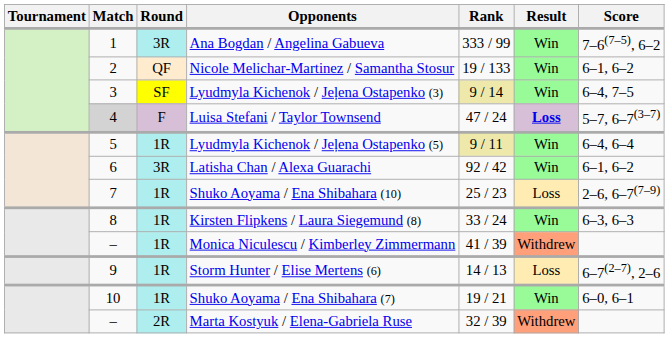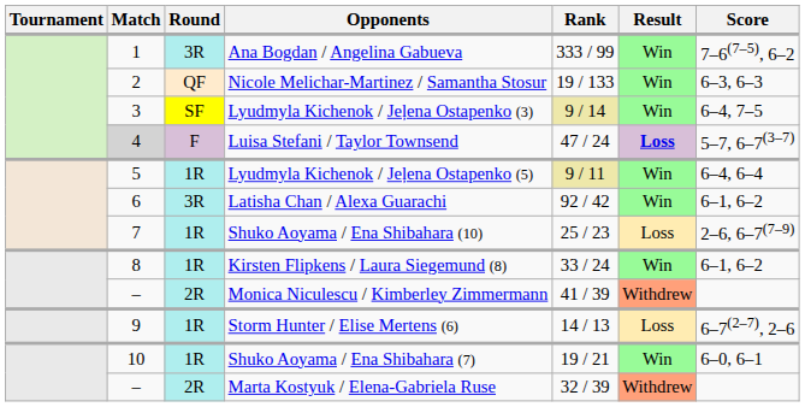 <table class="wikitable">
 <tr>
 <th>Tournament</th>
 <th>Match</th>
 <th>Round</th>
 <th>Opponents</th>
 <th>Rank</th>
 <th>Result</th>
 <th>Score</th>
 </tr>
 <tr style="border-top:3px solid #aaaaaa">
 <td rowspan="4" style="background:#d4f1c5; text-align:left"></td>
 <td style="text-align:center">1</td>
 <td style="text-align:center; background:#afeeee;">3R</td>
 <td> <a href='#'>Ana Bogdan</a> /  <a href='#'>Angelina Gabueva</a></td>
 <td style="text-align:center">333 / 99</td>
 <td style="text-align:center; background:#98fb98">Win</td>
 <td>7–6<sup>(7–5)</sup>, 6–2</td>
 </tr>
 <tr>
 <td style="text-align:center">2</td>
 <td style="text-align:center; background:#ffebcd;">QF</td>
 <td> <a href='#'>Nicole Melichar-Martinez</a> /  <a href='#'>Samantha Stosur</a></td>
 <td style="text-align:center">19 / 133</td>
 <td style="text-align:center; background:#98fb98">Win</td>
-<td>6–1, 6–2</td>
+<td>6–3, 6–3</td>
 </tr>
 <tr>
 <td style="text-align:center">3</td>
 <td style="text-align:center; background:yellow;">SF</td>
 <td> <a href='#'>Lyudmyla Kichenok</a> /  <a href='#'>Jeļena Ostapenko</a> <small>(3)</small></td>
 <td style="text-align:center; background:#eee8aa;">9 / 14</td>
 <td style="text-align:center; background:#98fb98">Win</td>
 <td>6–4, 7–5</td>
 </tr>
 <tr>
 <td style="background: lightgrey; text-align:center">4</td>
 <td style="text-align:center; background:thistle;">F</td>
 <td> <a href='#'>Luisa Stefani</a> /  <a href='#'>Taylor Townsend</a></td>
 <td style="text-align:center">47 / 24</td>
 <td style="text-align:center; background:thistle"><a href='#'><strong>Loss</strong></a></td>
 <td>5–7, 6–7<sup>(3–7)</sup></td>
 </tr>
 <tr style="border-top:3px solid #aaaaaa">
 <td rowspan="3" style="background:#f3e6d7; text-align:left"></td>
 <td style="text-align:center">5</td>
 <td style="text-align:center; background:#afeeee;">1R</td>
 <td> <a href='#'>Lyudmyla Kichenok</a> /  <a href='#'>Jeļena Ostapenko</a> <small>(5)</small></td>
 <td style="text-align:center; background:#eee8aa;">9 / 11</td>
 <td style="text-align:center; background:#98fb98">Win</td>
 <td>6–4, 6–4</td>
 </tr>
 <tr>
 <td style="text-align:center">6</td>
 <td style="text-align:center; background:#afeeee;">3R</td>
 <td> <a href='#'>Latisha Chan</a> /  <a href='#'>Alexa Guarachi</a></td>
 <td style="text-align:center;">92 / 42</td>
 <td style="text-align:center; background:#98fb98">Win</td>
 <td>6–1, 6–2</td>
 </tr>
 <tr>
 <td style="text-align:center">7</td>
 <td style="text-align:center; background:#afeeee">1R</td>
 <td> <a href='#'>Shuko Aoyama</a> /  <a href='#'>Ena Shibahara</a> <small>(10)</small></td>
 <td style="text-align:center;">25 / 23</td>
 <td style="text-align:center; background:#ffecb2">Loss</td>
 <td>2–6, 6–7<sup>(7–9)</sup></td>
 </tr>
 <tr style="border-top:3px solid #aaaaaa">
 <td rowspan="2" style="background:#e9e9e9; text-align:left"></td>
 <td style="text-align:center">8</td>
 <td style="text-align:center; background:#afeeee">1R</td>
 <td> <a href='#'>Kirsten Flipkens</a> /  <a href='#'>Laura Siegemund</a> <small>(8)</small></td>
 <td style="text-align:center;">33 / 24</td>
 <td style="text-align:center; background:#98fb98">Win</td>
-<td>6–3, 6–3</td>
+<td>6–1, 6–2</td>
 </tr>
 <tr>
 <td style="text-align:center">–</td>
-<td style="text-align:center; background:#afeeee">1R</td>
+<td style="text-align:center; background:#afeeee">2R</td>
 <td> <a href='#'>Monica Niculescu</a> /  <a href='#'>Kimberley Zimmermann</a></td>
 <td style="text-align:center;">41 / 39</td>
 <td style="text-align:center; background:#ffa07a">Withdrew</td>
 <td></td>
 </tr>
 <tr style="border-top:3px solid #aaaaaa">
 <td style="background:#e9e9e9; text-align:left"></td>
 <td style="text-align:center">9</td>
 <td style="text-align:center; background:#afeeee">1R</td>
 <td> <a href='#'>Storm Hunter</a> /  <a href='#'>Elise Mertens</a> <small>(6)</small></td>
 <td style="text-align:center;">14 / 13</td>
 <td style="text-align:center; background:#ffecb2">Loss</td>
 <td>6–7<sup>(2–7)</sup>, 2–6</td>
 </tr>
 <tr style="border-top:3px solid #aaaaaa">
 <td rowspan="2" style="background:#e9e9e9; text-align:left"></td>
 <td style="text-align:center">10</td>
 <td style="text-align:center; background:#afeeee">1R</td>
 <td> <a href='#'>Shuko Aoyama</a> /  <a href='#'>Ena Shibahara</a> <small>(7)</small></td>
 <td style="text-align:center;">19 / 21</td>
 <td style="text-align:center; background:#98fb98">Win</td>
 <td>6–0, 6–1</td>
 </tr>
 <tr>
 <td style="text-align:center">–</td>
 <td style="text-align:center; background:#afeeee">2R</td>
 <td> <a href='#'>Marta Kostyuk</a> /  <a href='#'>Elena-Gabriela Ruse</a></td>
 <td style="text-align:center;">32 / 39</td>
 <td style="text-align:center; background:#ffa07a">Withdrew</td>
 <td></td>
 </tr>
 </table>
